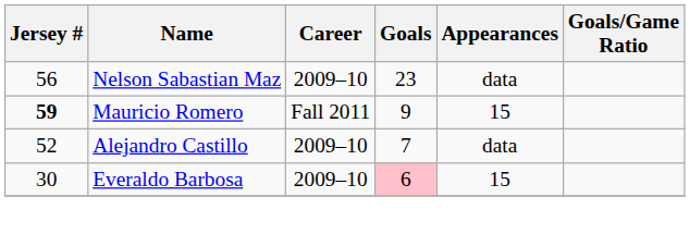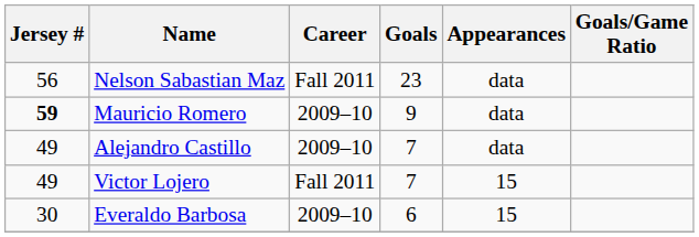 <table class="wikitable sortable" style="text-align: center;">
 <tr>
 <th>Jersey #</th>
 <th>Name</th>
 <th>Career</th>
 <th>Goals</th>
 <th>Appearances</th>
 <th>Goals/Game<br>Ratio</th>
 </tr>
 <tr>
 <td>56</td>
 <td style="text-align:left"> <a href='#'>Nelson Sabastian Maz</a></td>
-<td>2009–10</td>
+<td>Fall 2011</td>
 <td>23</td>
 <td>data</td>
 <td></td>
 </tr>
 <tr>
 <td><strong>59</strong></td>
 <td style="text-align:left"> <a href='#'>Mauricio Romero</a></td>
-<td>Fall 2011</td>
+<td>2009–10</td>
 <td>9</td>
-<td>15</td>
+<td>data</td>
 <td></td>
 </tr>
 <tr>
-<td>52</td>
+<td>49</td>
 <td style="text-align:left"> <a href='#'>Alejandro Castillo</a></td>
 <td>2009–10</td>
 <td>7</td>
 <td>data</td>
 <td></td>
 </tr>
 <tr>
+<td>49</td>
+<td style="text-align:left"> <a href='#'>Victor Lojero</a></td>
+<td>Fall 2011</td>
+<td>7</td>
+<td>15</td>
+<td></td>
+</tr>
+<tr>
 <td>30</td>
 <td style="text-align:left"> <a href='#'>Everaldo Barbosa</a></td>
 <td>2009–10</td>
-<td style="background: pink;">6</td>
+<td>6</td>
 <td>15</td>
 <td></td>
 </tr>
 <tr>
 </tr>
 </table>
